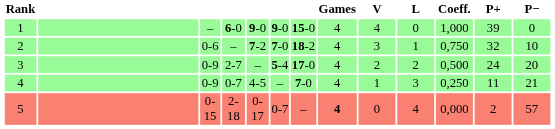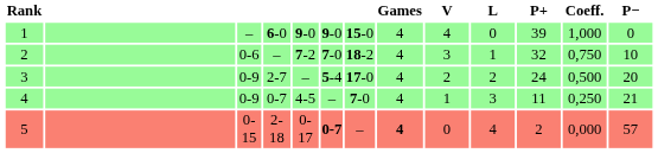 <table style="font-size:90%">
 <tr>
 <th>Rank</th>
 <th width="180"></th>
 <th></th>
 <th></th>
 <th></th>
 <th></th>
 <th></th>
 <th width="40">Games</th>
 <th width="40">V</th>
 <th width="40">L</th>
+<th width="40">P+</th>
 <th width="40">Coeff.</th>
-<th width="40">P+</th>
 <th width="40">P−</th>
 </tr>
 <tr align="center" bgcolor="#98fb98">
 <td>1</td>
 <td align="left"></td>
 <td>–</td>
 <td><strong>6</strong>-0</td>
 <td><strong>9</strong>-0</td>
 <td><strong>9</strong>-0</td>
 <td><strong>15</strong>-0</td>
 <td>4</td>
 <td>4</td>
 <td>0</td>
+<td>39</td>
 <td>1,000</td>
-<td>39</td>
 <td>0</td>
 </tr>
 <tr align="center" bgcolor="#98fb98">
 <td>2</td>
 <td align="left"></td>
 <td>0-6</td>
 <td>–</td>
 <td><strong>7</strong>-2</td>
 <td><strong>7</strong>-0</td>
 <td><strong>18</strong>-2</td>
 <td>4</td>
 <td>3</td>
 <td>1</td>
+<td>32</td>
 <td>0,750</td>
-<td>32</td>
 <td>10</td>
 </tr>
 <tr align="center" bgcolor="#98fb98">
 <td>3</td>
 <td align="left"></td>
 <td>0-9</td>
 <td>2-7</td>
 <td>–</td>
 <td><strong>5</strong>-4</td>
 <td><strong>17</strong>-0</td>
 <td>4</td>
 <td>2</td>
 <td>2</td>
+<td>24</td>
 <td>0,500</td>
-<td>24</td>
 <td>20</td>
 </tr>
 <tr align="center" bgcolor="#98fb98">
 <td>4</td>
 <td align="left"></td>
 <td>0-9</td>
 <td>0-7</td>
 <td>4-5</td>
 <td>–</td>
 <td><strong>7</strong>-0</td>
 <td>4</td>
 <td>1</td>
 <td>3</td>
+<td>11</td>
 <td>0,250</td>
-<td>11</td>
 <td>21</td>
 </tr>
 <tr align="center" bgcolor="salmon">
 <td>5</td>
 <td align="left"></td>
 <td>0-15</td>
 <td>2-18</td>
 <td>0-17</td>
-<td>0-7</td>
+<td><strong>0-7</strong></td>
 <td>–</td>
 <td><strong>4</strong></td>
 <td>0</td>
 <td>4</td>
+<td>2</td>
 <td>0,000</td>
-<td>2</td>
 <td>57</td>
 </tr>
 </table>
